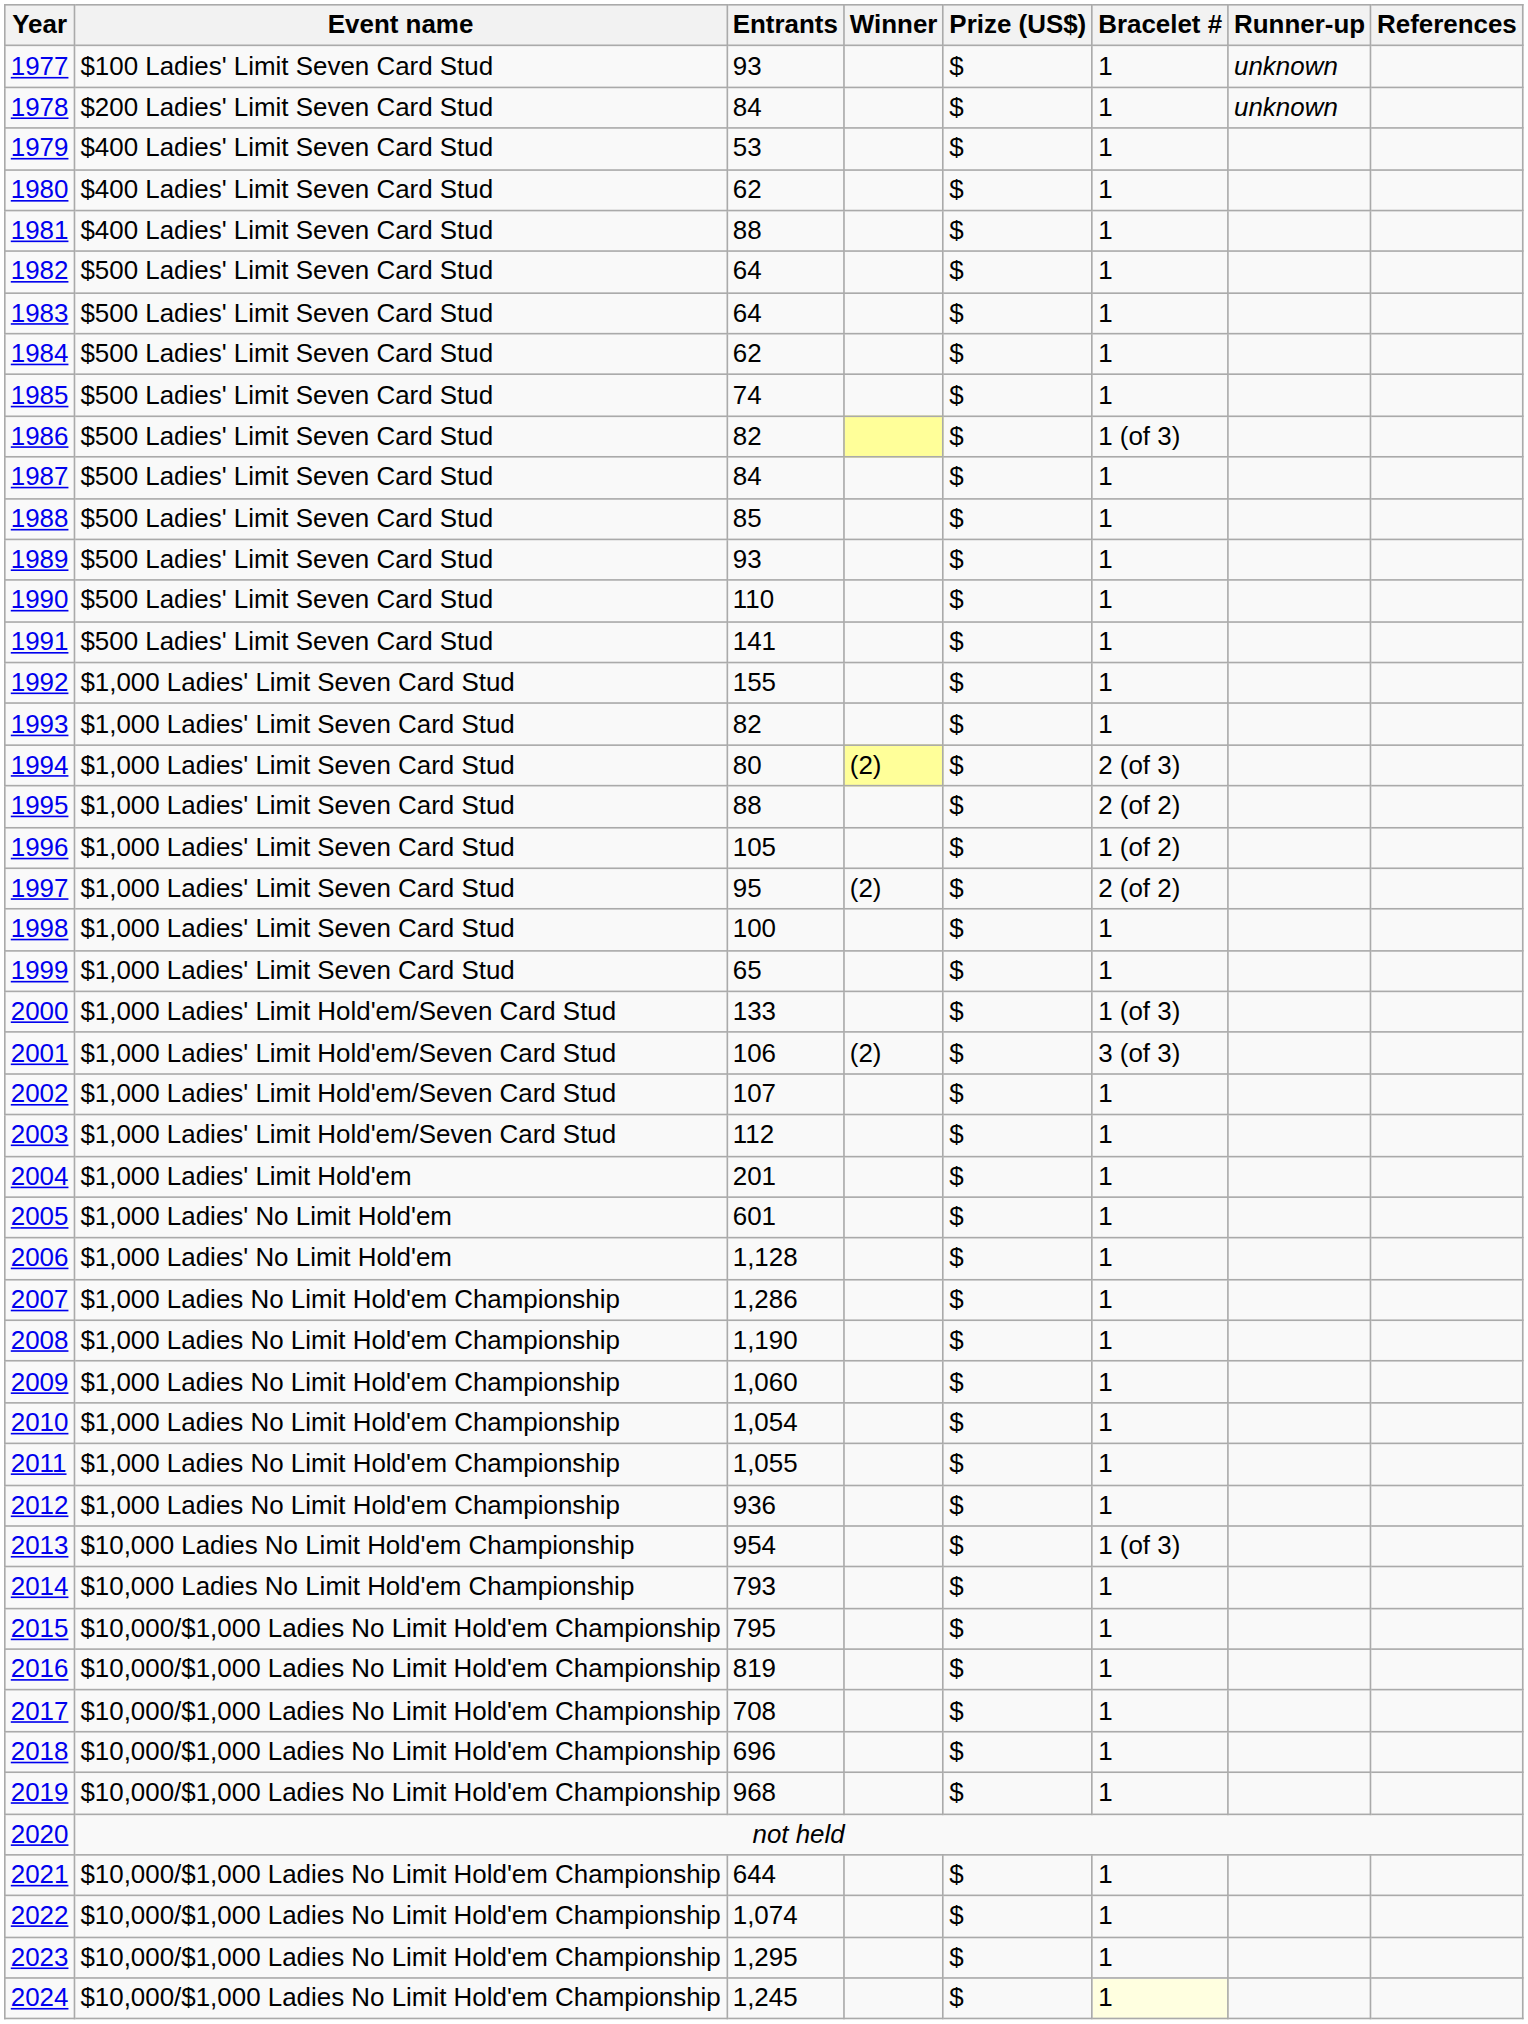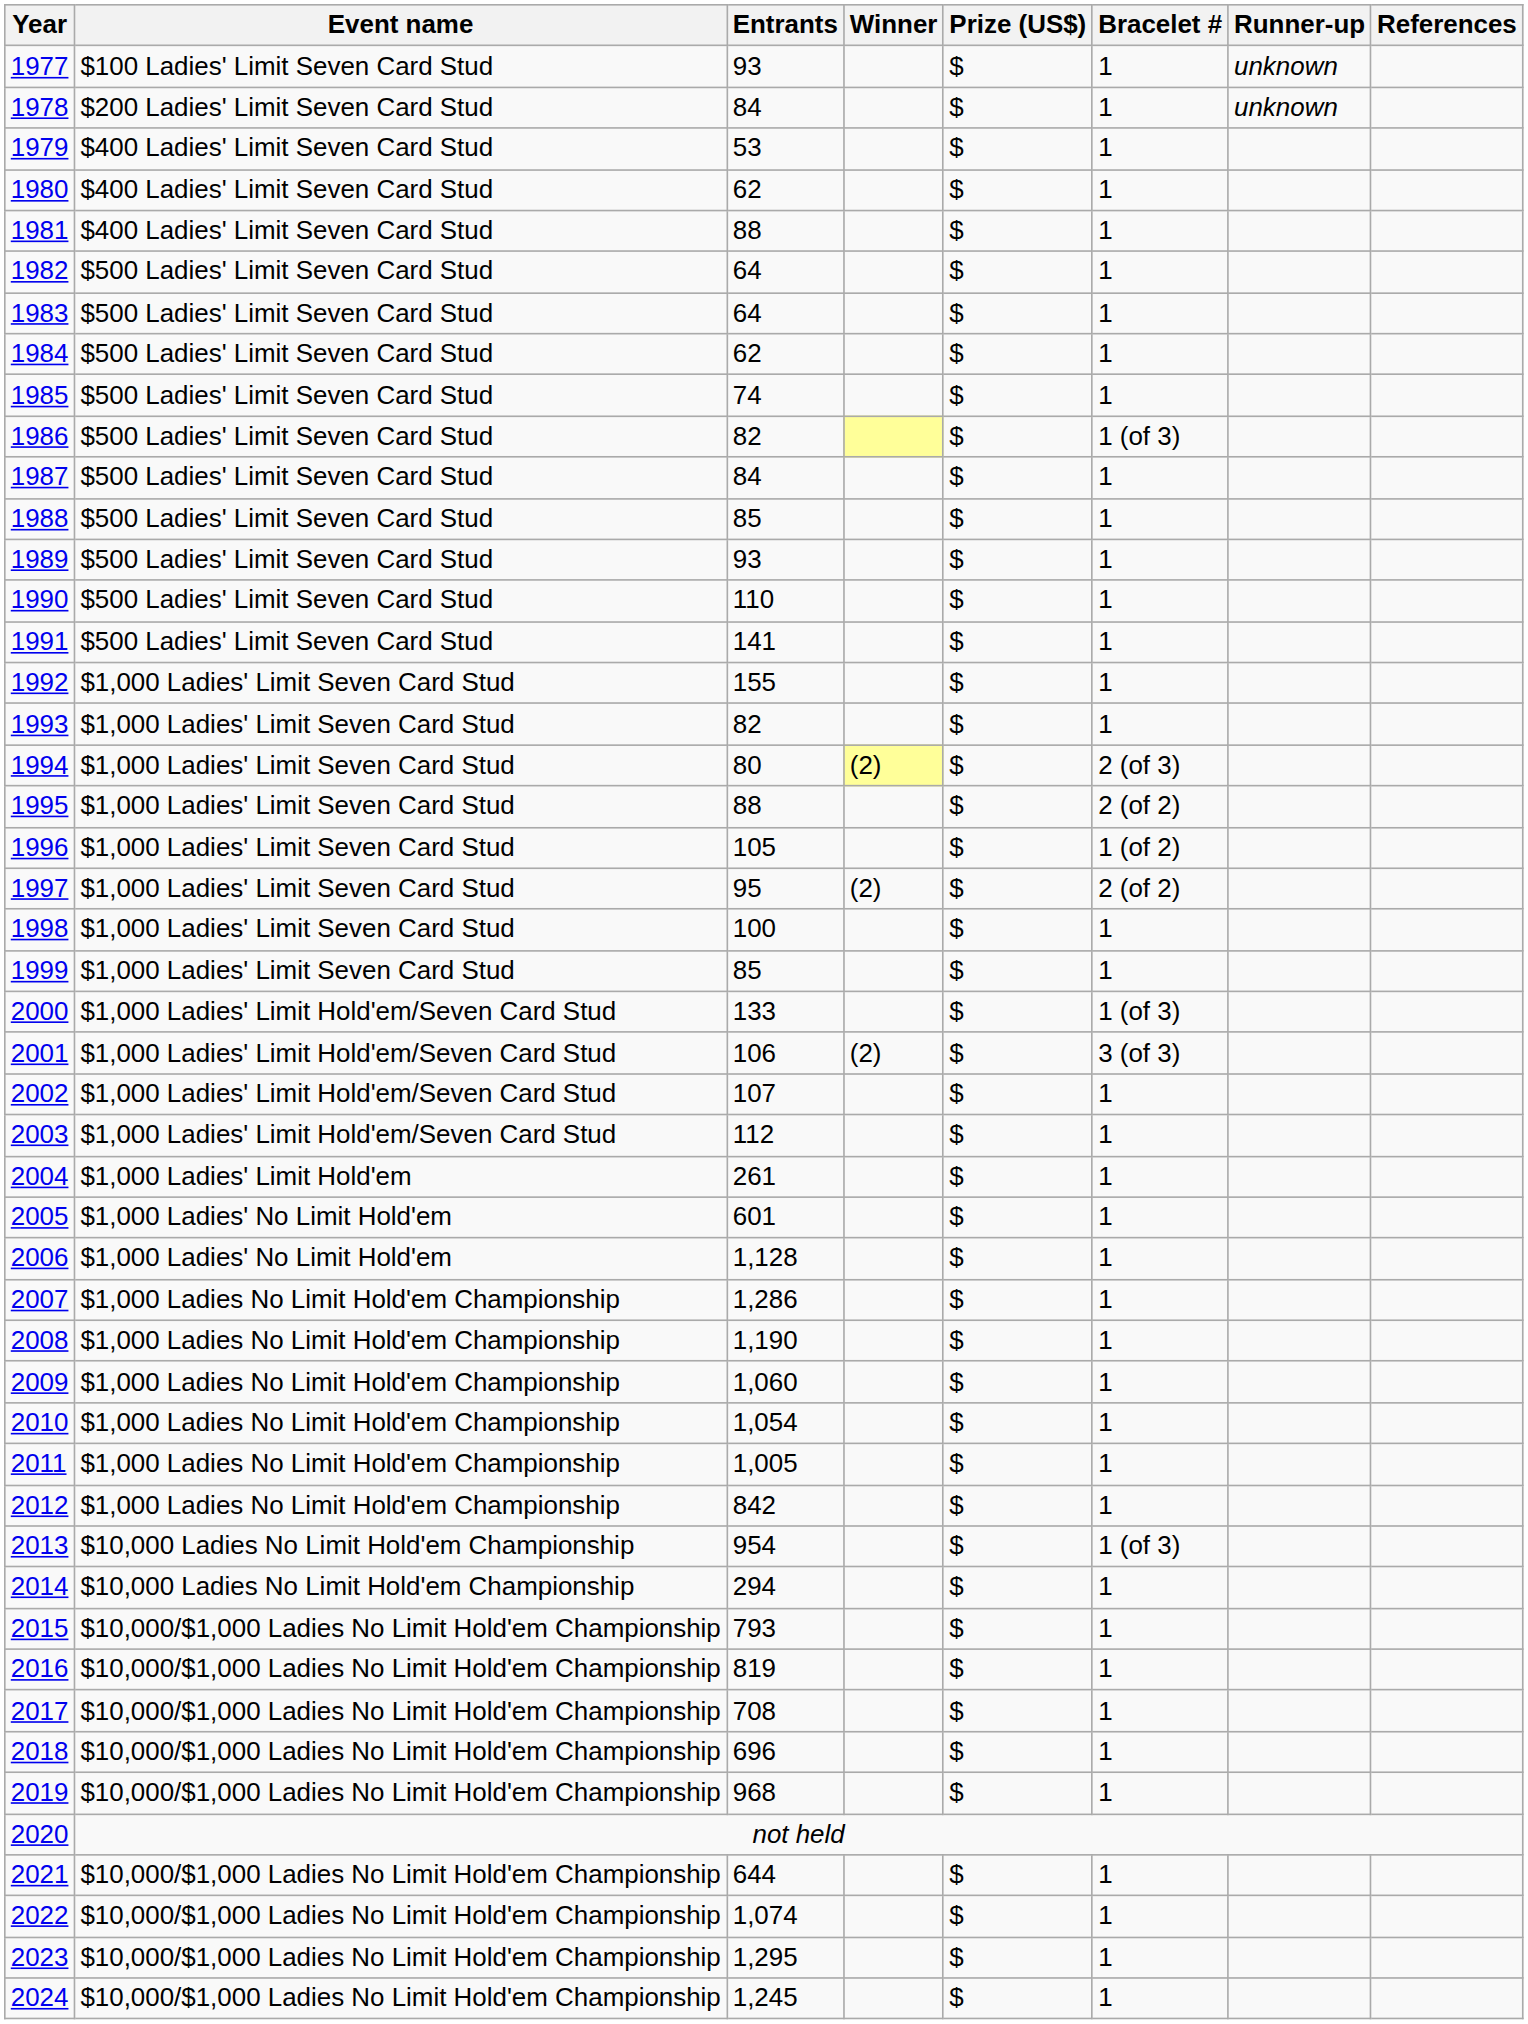 <table class="wikitable sortable">
 <tr>
 <th>Year</th>
 <th class="unsortable">Event name</th>
 <th>Entrants</th>
 <th>Winner</th>
 <th>Prize (US$)</th>
 <th>Bracelet #</th>
 <th>Runner-up</th>
 <th class="unsortable">References</th>
 </tr>
 <tr>
 <td><a href='#'>1977</a></td>
 <td>$100 Ladies' Limit Seven Card Stud</td>
 <td>93</td>
 <td> </td>
 <td>$</td>
 <td>1</td>
 <td> <em>unknown</em></td>
 <td></td>
 </tr>
 <tr>
 <td><a href='#'>1978</a></td>
 <td>$200 Ladies' Limit Seven Card Stud</td>
 <td>84</td>
 <td> </td>
 <td>$</td>
 <td>1</td>
 <td> <em>unknown</em></td>
 <td></td>
 </tr>
 <tr>
 <td><a href='#'>1979</a></td>
 <td>$400 Ladies' Limit Seven Card Stud</td>
 <td>53</td>
 <td> </td>
 <td>$</td>
 <td>1</td>
 <td> </td>
 <td></td>
 </tr>
 <tr>
 <td><a href='#'>1980</a></td>
 <td>$400 Ladies' Limit Seven Card Stud</td>
 <td>62</td>
 <td> </td>
 <td>$</td>
 <td>1</td>
 <td> </td>
 <td></td>
 </tr>
 <tr>
 <td><a href='#'>1981</a></td>
 <td>$400 Ladies' Limit Seven Card Stud</td>
 <td>88</td>
 <td> </td>
 <td>$</td>
 <td>1</td>
 <td> </td>
 <td></td>
 </tr>
 <tr>
 <td><a href='#'>1982</a></td>
 <td>$500 Ladies' Limit Seven Card Stud</td>
 <td>64</td>
 <td> </td>
 <td>$</td>
 <td>1</td>
 <td> </td>
 <td></td>
 </tr>
 <tr>
 <td><a href='#'>1983</a></td>
 <td>$500 Ladies' Limit Seven Card Stud</td>
 <td>64</td>
 <td> </td>
 <td>$</td>
 <td>1</td>
 <td> </td>
 <td></td>
 </tr>
 <tr>
 <td><a href='#'>1984</a></td>
 <td>$500 Ladies' Limit Seven Card Stud</td>
 <td>62</td>
 <td> </td>
 <td>$</td>
 <td>1</td>
 <td> </td>
 <td></td>
 </tr>
 <tr>
 <td><a href='#'>1985</a></td>
 <td>$500 Ladies' Limit Seven Card Stud</td>
 <td>74</td>
 <td> </td>
 <td>$</td>
 <td>1</td>
 <td> </td>
 <td></td>
 </tr>
 <tr>
 <td><a href='#'>1986</a></td>
 <td>$500 Ladies' Limit Seven Card Stud</td>
 <td>82</td>
 <td bgcolor="#FFFF99"> </td>
 <td>$</td>
 <td>1 (of 3)</td>
 <td> </td>
 <td></td>
 </tr>
 <tr>
 <td><a href='#'>1987</a></td>
 <td>$500 Ladies' Limit Seven Card Stud</td>
 <td>84</td>
 <td> </td>
 <td>$</td>
 <td>1</td>
 <td> </td>
 <td></td>
 </tr>
 <tr>
 <td><a href='#'>1988</a></td>
 <td>$500 Ladies' Limit Seven Card Stud</td>
 <td>85</td>
 <td> </td>
 <td>$</td>
 <td>1</td>
 <td> </td>
 <td></td>
 </tr>
 <tr>
 <td><a href='#'>1989</a></td>
 <td>$500 Ladies' Limit Seven Card Stud</td>
 <td>93</td>
 <td> </td>
 <td>$</td>
 <td>1</td>
 <td> </td>
 <td></td>
 </tr>
 <tr>
 <td><a href='#'>1990</a></td>
 <td>$500 Ladies' Limit Seven Card Stud</td>
 <td>110</td>
 <td> </td>
 <td>$</td>
 <td>1</td>
 <td> </td>
 <td></td>
 </tr>
 <tr>
 <td><a href='#'>1991</a></td>
 <td>$500 Ladies' Limit Seven Card Stud</td>
 <td>141</td>
 <td> </td>
 <td>$</td>
 <td>1</td>
 <td> </td>
 <td></td>
 </tr>
 <tr>
 <td><a href='#'>1992</a></td>
 <td>$1,000 Ladies' Limit Seven Card Stud</td>
 <td>155</td>
 <td> </td>
 <td>$</td>
 <td>1</td>
 <td> </td>
 <td></td>
 </tr>
 <tr>
 <td><a href='#'>1993</a></td>
 <td>$1,000 Ladies' Limit Seven Card Stud</td>
 <td>82</td>
 <td> </td>
 <td>$</td>
 <td>1</td>
 <td> </td>
 <td></td>
 </tr>
 <tr>
 <td><a href='#'>1994</a></td>
 <td>$1,000 Ladies' Limit Seven Card Stud</td>
 <td>80</td>
 <td bgcolor="#FFFF99">  (2)</td>
 <td>$</td>
 <td>2 (of 3)</td>
 <td> </td>
 <td></td>
 </tr>
 <tr>
 <td><a href='#'>1995</a></td>
 <td>$1,000 Ladies' Limit Seven Card Stud</td>
 <td>88</td>
 <td> </td>
 <td>$</td>
 <td>2 (of 2)</td>
 <td> </td>
 <td></td>
 </tr>
 <tr>
 <td><a href='#'>1996</a></td>
 <td>$1,000 Ladies' Limit Seven Card Stud</td>
 <td>105</td>
 <td> </td>
 <td>$</td>
 <td>1 (of 2)</td>
 <td> </td>
 <td></td>
 </tr>
 <tr>
 <td><a href='#'>1997</a></td>
 <td>$1,000 Ladies' Limit Seven Card Stud</td>
 <td>95</td>
 <td>  (2)</td>
 <td>$</td>
 <td>2 (of 2)</td>
 <td> </td>
 <td></td>
 </tr>
 <tr>
 <td><a href='#'>1998</a></td>
 <td>$1,000 Ladies' Limit Seven Card Stud</td>
 <td>100</td>
 <td> </td>
 <td>$</td>
 <td>1</td>
 <td> </td>
 <td></td>
 </tr>
 <tr>
 <td><a href='#'>1999</a></td>
 <td>$1,000 Ladies' Limit Seven Card Stud</td>
-<td>65</td>
+<td>85</td>
 <td> </td>
 <td>$</td>
 <td>1</td>
 <td> </td>
 <td></td>
 </tr>
 <tr>
 <td><a href='#'>2000</a></td>
 <td>$1,000 Ladies' Limit Hold'em/Seven Card Stud</td>
 <td>133</td>
 <td> </td>
 <td>$</td>
 <td>1 (of 3)</td>
 <td> </td>
 <td></td>
 </tr>
 <tr>
 <td><a href='#'>2001</a></td>
 <td>$1,000 Ladies' Limit Hold'em/Seven Card Stud</td>
 <td>106</td>
 <td>  (2)</td>
 <td>$</td>
 <td>3 (of 3)</td>
 <td> </td>
 <td></td>
 </tr>
 <tr>
 <td><a href='#'>2002</a></td>
 <td>$1,000 Ladies' Limit Hold'em/Seven Card Stud</td>
 <td>107</td>
 <td> </td>
 <td>$</td>
 <td>1</td>
 <td> </td>
 <td></td>
 </tr>
 <tr>
 <td><a href='#'>2003</a></td>
 <td>$1,000 Ladies' Limit Hold'em/Seven Card Stud</td>
 <td>112</td>
 <td> </td>
 <td>$</td>
 <td>1</td>
 <td> </td>
 <td></td>
 </tr>
 <tr>
 <td><a href='#'>2004</a></td>
 <td>$1,000 Ladies' Limit Hold'em</td>
-<td>201</td>
+<td>261</td>
 <td> </td>
 <td>$</td>
 <td>1</td>
 <td> </td>
 <td></td>
 </tr>
 <tr>
 <td><a href='#'>2005</a></td>
 <td>$1,000 Ladies' No Limit Hold'em</td>
 <td>601</td>
 <td> </td>
 <td>$</td>
 <td>1</td>
 <td> </td>
 <td></td>
 </tr>
 <tr>
 <td><a href='#'>2006</a></td>
 <td>$1,000 Ladies' No Limit Hold'em</td>
 <td>1,128</td>
 <td> </td>
 <td>$</td>
 <td>1</td>
 <td> </td>
 <td></td>
 </tr>
 <tr>
 <td><a href='#'>2007</a></td>
 <td>$1,000 Ladies No Limit Hold'em Championship</td>
 <td>1,286</td>
 <td> </td>
 <td>$</td>
 <td>1</td>
 <td> </td>
 <td></td>
 </tr>
 <tr>
 <td><a href='#'>2008</a></td>
 <td>$1,000 Ladies No Limit Hold'em Championship</td>
 <td>1,190</td>
 <td> </td>
 <td>$</td>
 <td>1</td>
 <td> </td>
 <td></td>
 </tr>
 <tr>
 <td><a href='#'>2009</a></td>
 <td>$1,000 Ladies No Limit Hold'em Championship</td>
 <td>1,060</td>
 <td> </td>
 <td>$</td>
 <td>1</td>
 <td> </td>
 <td></td>
 </tr>
 <tr>
 <td><a href='#'>2010</a></td>
 <td>$1,000 Ladies No Limit Hold'em Championship</td>
 <td>1,054</td>
 <td> </td>
 <td>$</td>
 <td>1</td>
 <td> </td>
 <td></td>
 </tr>
 <tr>
 <td><a href='#'>2011</a></td>
 <td>$1,000 Ladies No Limit Hold'em Championship</td>
-<td>1,055</td>
+<td>1,005</td>
 <td> </td>
 <td>$</td>
 <td>1</td>
 <td> </td>
 <td></td>
 </tr>
 <tr>
 <td><a href='#'>2012</a></td>
 <td>$1,000 Ladies No Limit Hold'em Championship</td>
-<td>936</td>
+<td>842</td>
 <td> </td>
 <td>$</td>
 <td>1</td>
 <td> </td>
 <td></td>
 </tr>
 <tr>
 <td><a href='#'>2013</a></td>
 <td>$10,000 Ladies No Limit Hold'em Championship</td>
 <td>954</td>
 <td> </td>
 <td>$</td>
 <td>1 (of 3)</td>
 <td> </td>
 <td></td>
 </tr>
 <tr>
 <td><a href='#'>2014</a></td>
 <td>$10,000 Ladies No Limit Hold'em Championship</td>
-<td>793</td>
+<td>294</td>
 <td> </td>
 <td>$</td>
 <td>1</td>
 <td> </td>
 <td></td>
 </tr>
 <tr>
 <td><a href='#'>2015</a></td>
 <td>$10,000/$1,000 Ladies No Limit Hold'em Championship</td>
-<td>795</td>
+<td>793</td>
 <td> </td>
 <td>$</td>
 <td>1</td>
 <td> </td>
 <td></td>
 </tr>
 <tr>
 <td><a href='#'>2016</a></td>
 <td>$10,000/$1,000 Ladies No Limit Hold'em Championship</td>
 <td>819</td>
 <td> </td>
 <td>$</td>
 <td>1</td>
 <td> </td>
 <td></td>
 </tr>
 <tr>
 <td><a href='#'>2017</a></td>
 <td>$10,000/$1,000 Ladies No Limit Hold'em Championship</td>
 <td>708</td>
 <td> </td>
 <td>$</td>
 <td>1</td>
 <td> </td>
 <td></td>
 </tr>
 <tr>
 <td><a href='#'>2018</a></td>
 <td>$10,000/$1,000 Ladies No Limit Hold'em Championship</td>
 <td>696</td>
 <td> </td>
 <td>$</td>
 <td>1</td>
 <td> </td>
 <td></td>
 </tr>
 <tr>
 <td><a href='#'>2019</a></td>
 <td>$10,000/$1,000 Ladies No Limit Hold'em Championship</td>
 <td>968</td>
 <td> </td>
 <td>$</td>
 <td>1</td>
 <td> </td>
 <td></td>
 </tr>
 <tr>
 <td><a href='#'>2020</a></td>
 <td colspan=7 align=center><em>not held</em></td>
 </tr>
 <tr>
 <td><a href='#'>2021</a></td>
 <td>$10,000/$1,000 Ladies No Limit Hold'em Championship</td>
 <td>644</td>
 <td> </td>
 <td>$</td>
 <td>1</td>
 <td> </td>
 <td></td>
 </tr>
 <tr>
 <td><a href='#'>2022</a></td>
 <td>$10,000/$1,000 Ladies No Limit Hold'em Championship</td>
 <td>1,074</td>
 <td> </td>
 <td>$</td>
 <td>1</td>
 <td> </td>
 <td></td>
 </tr>
 <tr>
 <td><a href='#'>2023</a></td>
 <td>$10,000/$1,000 Ladies No Limit Hold'em Championship</td>
 <td>1,295</td>
 <td> </td>
 <td>$</td>
 <td>1</td>
 <td> </td>
 <td></td>
 </tr>
 <tr>
 <td><a href='#'>2024</a></td>
 <td>$10,000/$1,000 Ladies No Limit Hold'em Championship</td>
 <td>1,245</td>
 <td> </td>
 <td>$</td>
-<td style="background: lightyellow;">1</td>
+<td>1</td>
 <td> </td>
 <td></td>
 </tr>
 </table>
